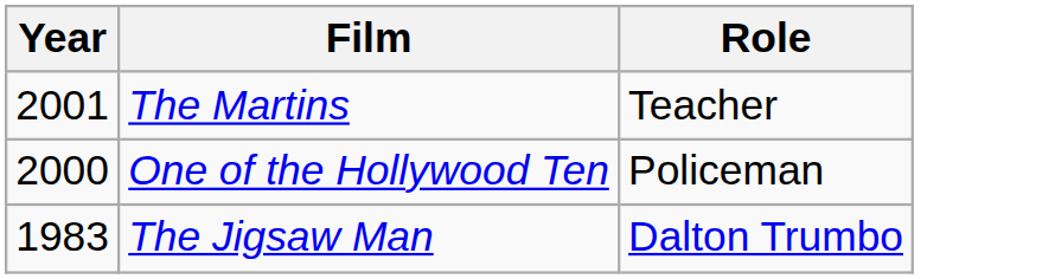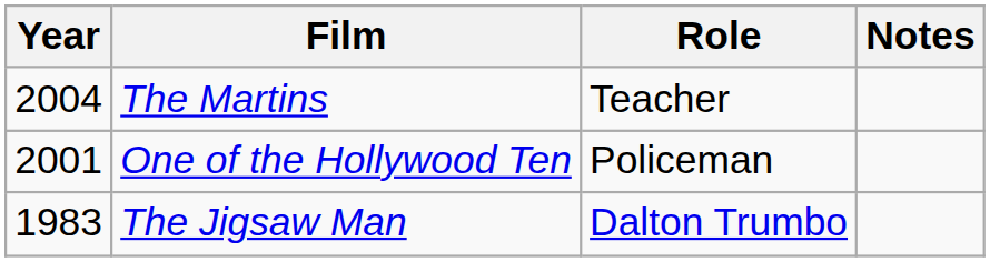 <table class="wikitable sortable">
 <tr>
 <th>Year</th>
 <th>Film</th>
 <th>Role</th>
+<th class="unsortable">Notes</th>
+</tr>
+<tr>
+<td>2004</td>
+<td><a href='#'><em>The Martins</em></a></td>
+<td>Teacher</td>
+<td></td>
 </tr>
 <tr>
 <td>2001</td>
-<td><a href='#'><em>The Martins</em></a></td>
-<td>Teacher</td>
-</tr>
-<tr>
-<td>2000</td>
 <td><em><a href='#'>One of the Hollywood Ten</a></em></td>
 <td>Policeman</td>
+<td></td>
 </tr>
 <tr>
 <td>1983</td>
 <td><a href='#'><em>The Jigsaw Man</em></a></td>
 <td><a href='#'>Dalton Trumbo</a></td>
+<td></td>
 </tr>
 </table>
